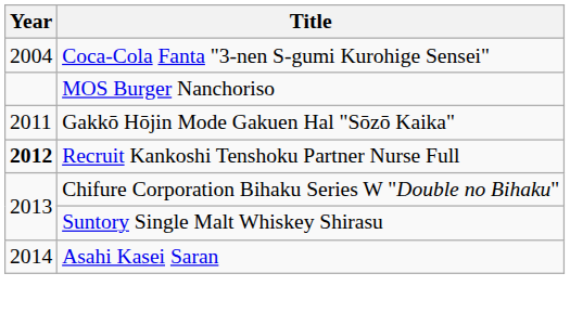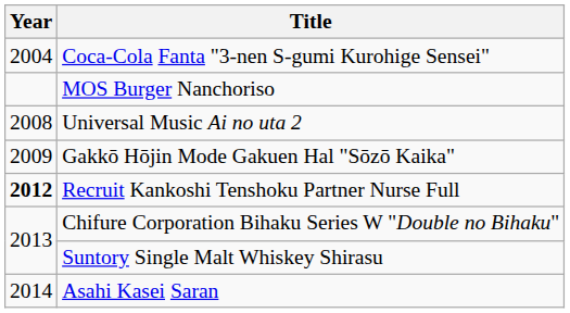 <table class="wikitable">
 <tr>
 <th>Year</th>
 <th>Title</th>
 </tr>
 <tr>
 <td>2004</td>
 <td><a href='#'>Coca-Cola</a> <a href='#'>Fanta</a> "3-nen S-gumi Kurohige Sensei"</td>
 </tr>
 <tr>
 <td></td>
 <td><a href='#'>MOS Burger</a> Nanchoriso</td>
 </tr>
 <tr>
-<td>2011</td>
+<td>2008</td>
+<td>Universal Music <em>Ai no uta 2</em></td>
+</tr>
+<tr>
+<td>2009</td>
 <td>Gakkō Hōjin Mode Gakuen Hal "Sōzō Kaika"</td>
 </tr>
 <tr>
 <td><strong>2012</strong></td>
 <td><a href='#'>Recruit</a> Kankoshi Tenshoku Partner Nurse Full</td>
 </tr>
 <tr>
 <td rowspan="2">2013</td>
 <td>Chifure Corporation Bihaku Series W "<em>Double no Bihaku</em>"</td>
 </tr>
 <tr>
 <td><a href='#'>Suntory</a> Single Malt Whiskey Shirasu</td>
 </tr>
 <tr>
 <td>2014</td>
 <td><a href='#'>Asahi Kasei</a> <a href='#'>Saran</a></td>
 </tr>
 </table>
